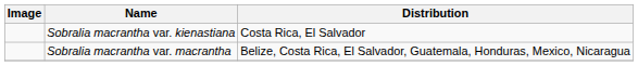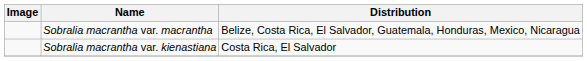 <table class="wikitable collapsible">
 <tr>
 <th>Image</th>
 <th>Name</th>
 <th>Distribution</th>
 </tr>
 <tr>
 <td></td>
+<td><em>Sobralia macrantha</em> var. <em>macrantha</em></td>
+<td>Belize, Costa Rica, El Salvador, Guatemala, Honduras, Mexico, Nicaragua</td>
+</tr>
+<tr>
+<td></td>
 <td><em>Sobralia macrantha</em> var. <em>kienastiana</em> </td>
 <td>Costa Rica, El Salvador</td>
 </tr>
 <tr>
-<td></td>
-<td><em>Sobralia macrantha</em> var. <em>macrantha</em></td>
-<td>Belize, Costa Rica, El Salvador, Guatemala, Honduras, Mexico, Nicaragua</td>
-</tr>
-<tr>
 </tr>
 </table>
